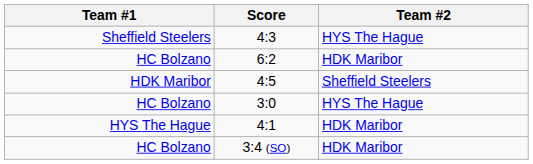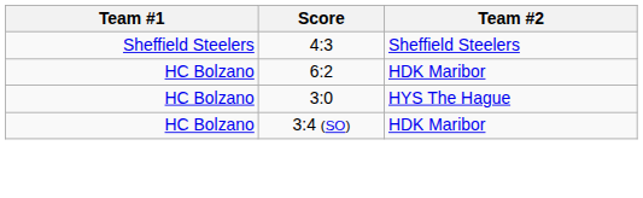 <table class="wikitable" style="text-align: center;">
 <tr>
 <th width=22%>Team #1</th>
 <th width=11%>Score</th>
 <th width=22%>Team #2</th>
 </tr>
 <tr>
 <td style="text-align: right;"><a href='#'>Sheffield Steelers</a>  </td>
 <td>4:3</td>
-<td style="text-align: left;"> <a href='#'>HYS The Hague</a></td>
+<td style="text-align: left;"> <a href='#'>Sheffield Steelers</a></td>
 </tr>
 <tr>
 <td style="text-align: right;"><a href='#'>HC Bolzano</a> </td>
 <td>6:2</td>
 <td style="text-align: left;"> <a href='#'>HDK Maribor</a></td>
 </tr>
 <tr>
-<td style="text-align: right;"><a href='#'>HDK Maribor</a> </td>
-<td>4:5</td>
-<td style="text-align: left;"> <a href='#'>Sheffield Steelers</a></td>
-</tr>
-<tr>
 <td style="text-align: right;"><a href='#'>HC Bolzano</a> </td>
 <td>3:0</td>
 <td style="text-align: left;"> <a href='#'>HYS The Hague</a></td>
-</tr>
-<tr>
-<td style="text-align: right;"><a href='#'>HYS The Hague</a> </td>
-<td>4:1</td>
-<td style="text-align: left;"> <a href='#'>HDK Maribor</a></td>
 </tr>
 <tr>
 <td style="text-align: right;"><a href='#'>HC Bolzano</a> </td>
 <td>3:4 <small>(<a href='#'>SO</a>)</small></td>
 <td style="text-align: left;"> <a href='#'>HDK Maribor</a></td>
 </tr>
 </table>
